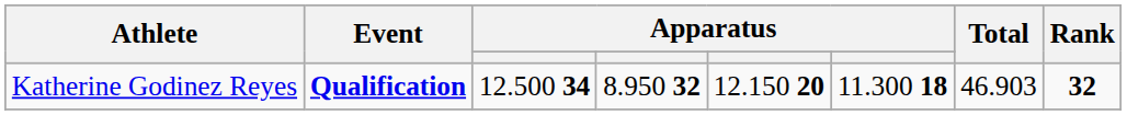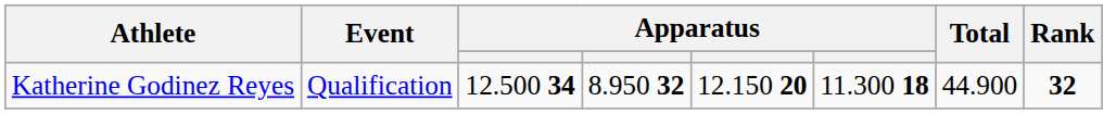 <table class="wikitable" style="font-size:90%">
 <tr>
 <th rowspan=2>Athlete</th>
 <th rowspan=2>Event</th>
 <th colspan =4>Apparatus</th>
 <th rowspan=2>Total</th>
 <th rowspan=2>Rank</th>
 </tr>
 <tr style="font-size:95%">
 <th></th>
 <th></th>
 <th></th>
 <th></th>
 </tr>
 <tr align=center>
 <td align=left><a href='#'>Katherine Godinez Reyes</a></td>
-<td align=left><strong><a href='#'>Qualification</a></strong></td>
+<td align=left><a href='#'>Qualification</a></td>
 <td>12.500	<strong>34	</strong></td>
 <td>8.950	<strong>32</strong></td>
 <td>12.150	<strong>20</strong></td>
 <td>11.300	<strong>18</strong></td>
-<td>46.903</td>
+<td>44.900</td>
 <td><strong>32</strong></td>
 </tr>
 </table>
